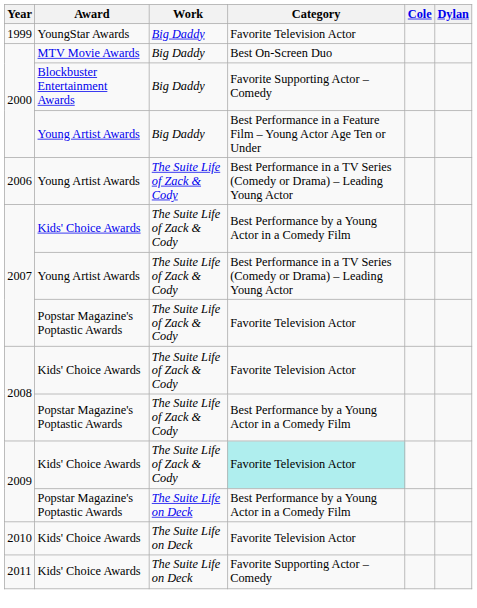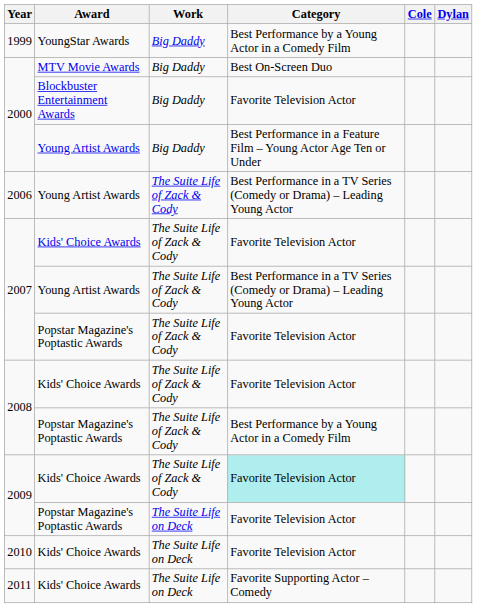 <table class="wikitable">
 <tr>
 <th>Year</th>
 <th>Award</th>
 <th>Work</th>
 <th>Category</th>
 <th><a href='#'>Cole</a></th>
 <th><a href='#'>Dylan</a></th>
 </tr>
 <tr>
 <td>1999</td>
 <td>YoungStar Awards</td>
 <td><em><a href='#'>Big Daddy</a></em></td>
-<td>Favorite Television Actor</td>
+<td>Best Performance by a Young Actor in a Comedy Film</td>
 <td></td>
 <td></td>
 </tr>
 <tr>
 <td rowspan="3">2000</td>
 <td><a href='#'>MTV Movie Awards</a></td>
 <td><em>Big Daddy</em></td>
 <td>Best On-Screen Duo</td>
 <td></td>
 <td></td>
 </tr>
 <tr>
 <td><a href='#'>Blockbuster Entertainment Awards</a></td>
 <td><em>Big Daddy</em></td>
-<td>Favorite Supporting Actor – Comedy</td>
+<td>Favorite Television Actor</td>
 <td></td>
 <td></td>
 </tr>
 <tr>
 <td><a href='#'>Young Artist Awards</a></td>
 <td><em>Big Daddy</em></td>
 <td>Best Performance in a Feature Film – Young Actor Age Ten or Under</td>
 <td></td>
 <td></td>
 </tr>
 <tr>
 <td>2006</td>
 <td>Young Artist Awards</td>
 <td><em><a href='#'>The Suite Life of Zack & Cody</a></em></td>
 <td>Best Performance in a TV Series (Comedy or Drama) – Leading Young Actor</td>
 <td></td>
 <td></td>
 </tr>
 <tr>
 <td rowspan="3">2007</td>
 <td><a href='#'>Kids' Choice Awards</a></td>
 <td><em>The Suite Life of Zack & Cody</em></td>
-<td>Best Performance by a Young Actor in a Comedy Film</td>
+<td>Favorite Television Actor</td>
 <td></td>
 <td></td>
 </tr>
 <tr>
 <td>Young Artist Awards</td>
 <td><em>The Suite Life of Zack & Cody</em></td>
 <td>Best Performance in a TV Series (Comedy or Drama) – Leading Young Actor</td>
 <td></td>
 <td></td>
 </tr>
 <tr>
 <td>Popstar Magazine's Poptastic Awards</td>
 <td><em>The Suite Life of Zack & Cody</em></td>
 <td>Favorite Television Actor</td>
 <td></td>
 <td></td>
 </tr>
 <tr>
 <td rowspan="2">2008</td>
 <td>Kids' Choice Awards</td>
 <td><em>The Suite Life of Zack & Cody</em></td>
 <td>Favorite Television Actor</td>
 <td></td>
 <td></td>
 </tr>
 <tr>
 <td>Popstar Magazine's Poptastic Awards</td>
 <td><em>The Suite Life of Zack & Cody</em></td>
 <td>Best Performance by a Young Actor in a Comedy Film</td>
 <td></td>
 <td></td>
 </tr>
 <tr>
 <td rowspan="2">2009</td>
 <td>Kids' Choice Awards</td>
 <td><em>The Suite Life of Zack & Cody</em></td>
 <td style="background: paleturquoise;">Favorite Television Actor</td>
 <td></td>
 <td></td>
 </tr>
 <tr>
 <td>Popstar Magazine's Poptastic Awards</td>
 <td><em><a href='#'>The Suite Life on Deck</a></em></td>
-<td>Best Performance by a Young Actor in a Comedy Film</td>
+<td>Favorite Television Actor</td>
 <td></td>
 <td></td>
 </tr>
 <tr>
 <td>2010</td>
 <td>Kids' Choice Awards</td>
 <td><em>The Suite Life on Deck</em></td>
 <td>Favorite Television Actor</td>
 <td></td>
 <td></td>
 </tr>
 <tr>
 <td>2011</td>
 <td>Kids' Choice Awards</td>
 <td><em>The Suite Life on Deck</em></td>
 <td>Favorite Supporting Actor – Comedy</td>
 <td></td>
 <td></td>
 </tr>
 </table>
